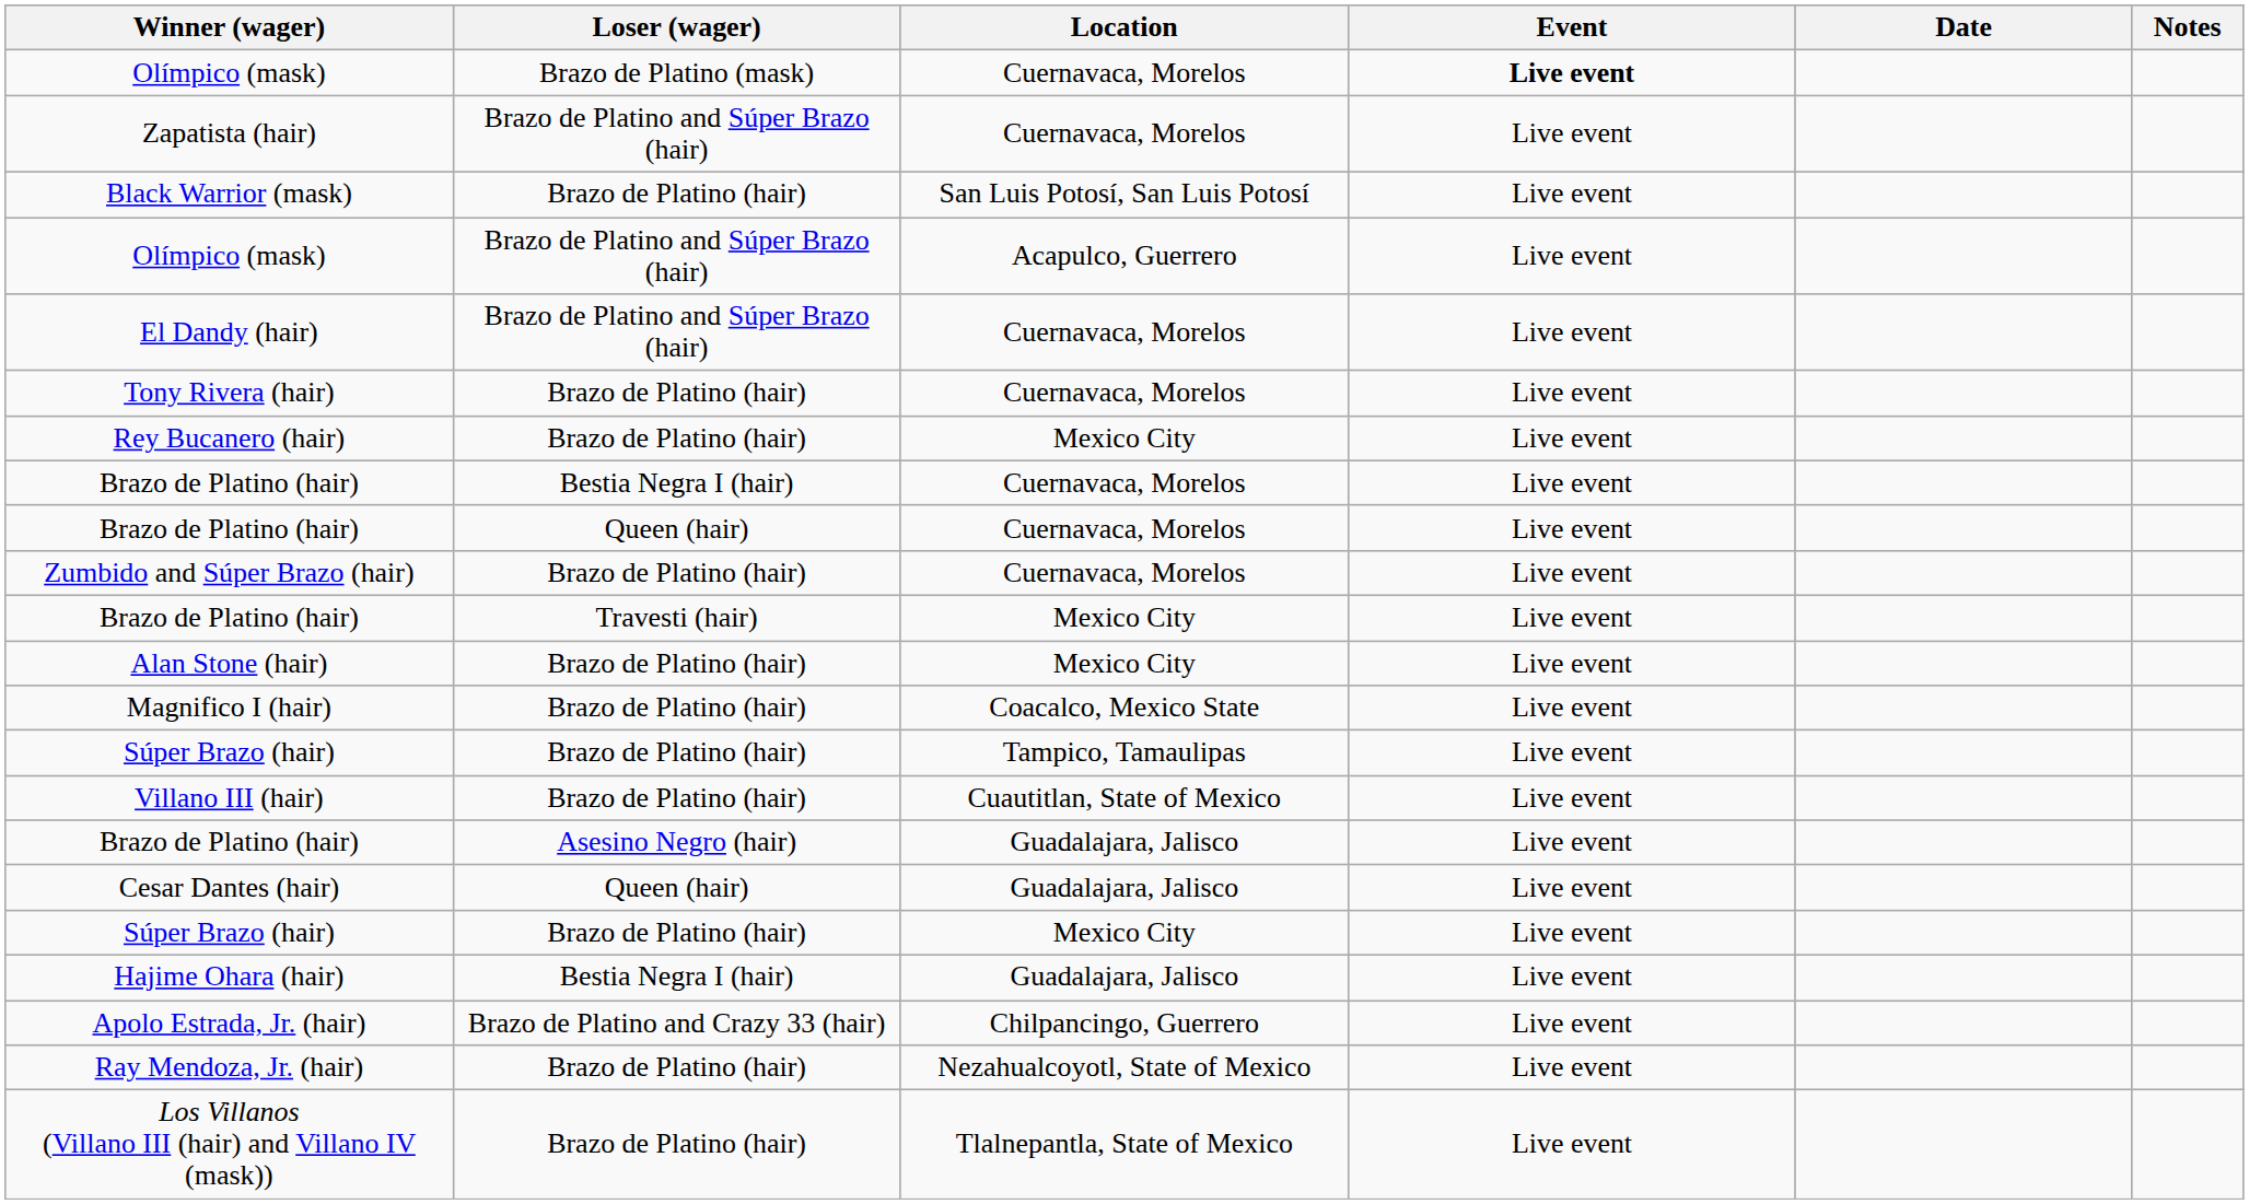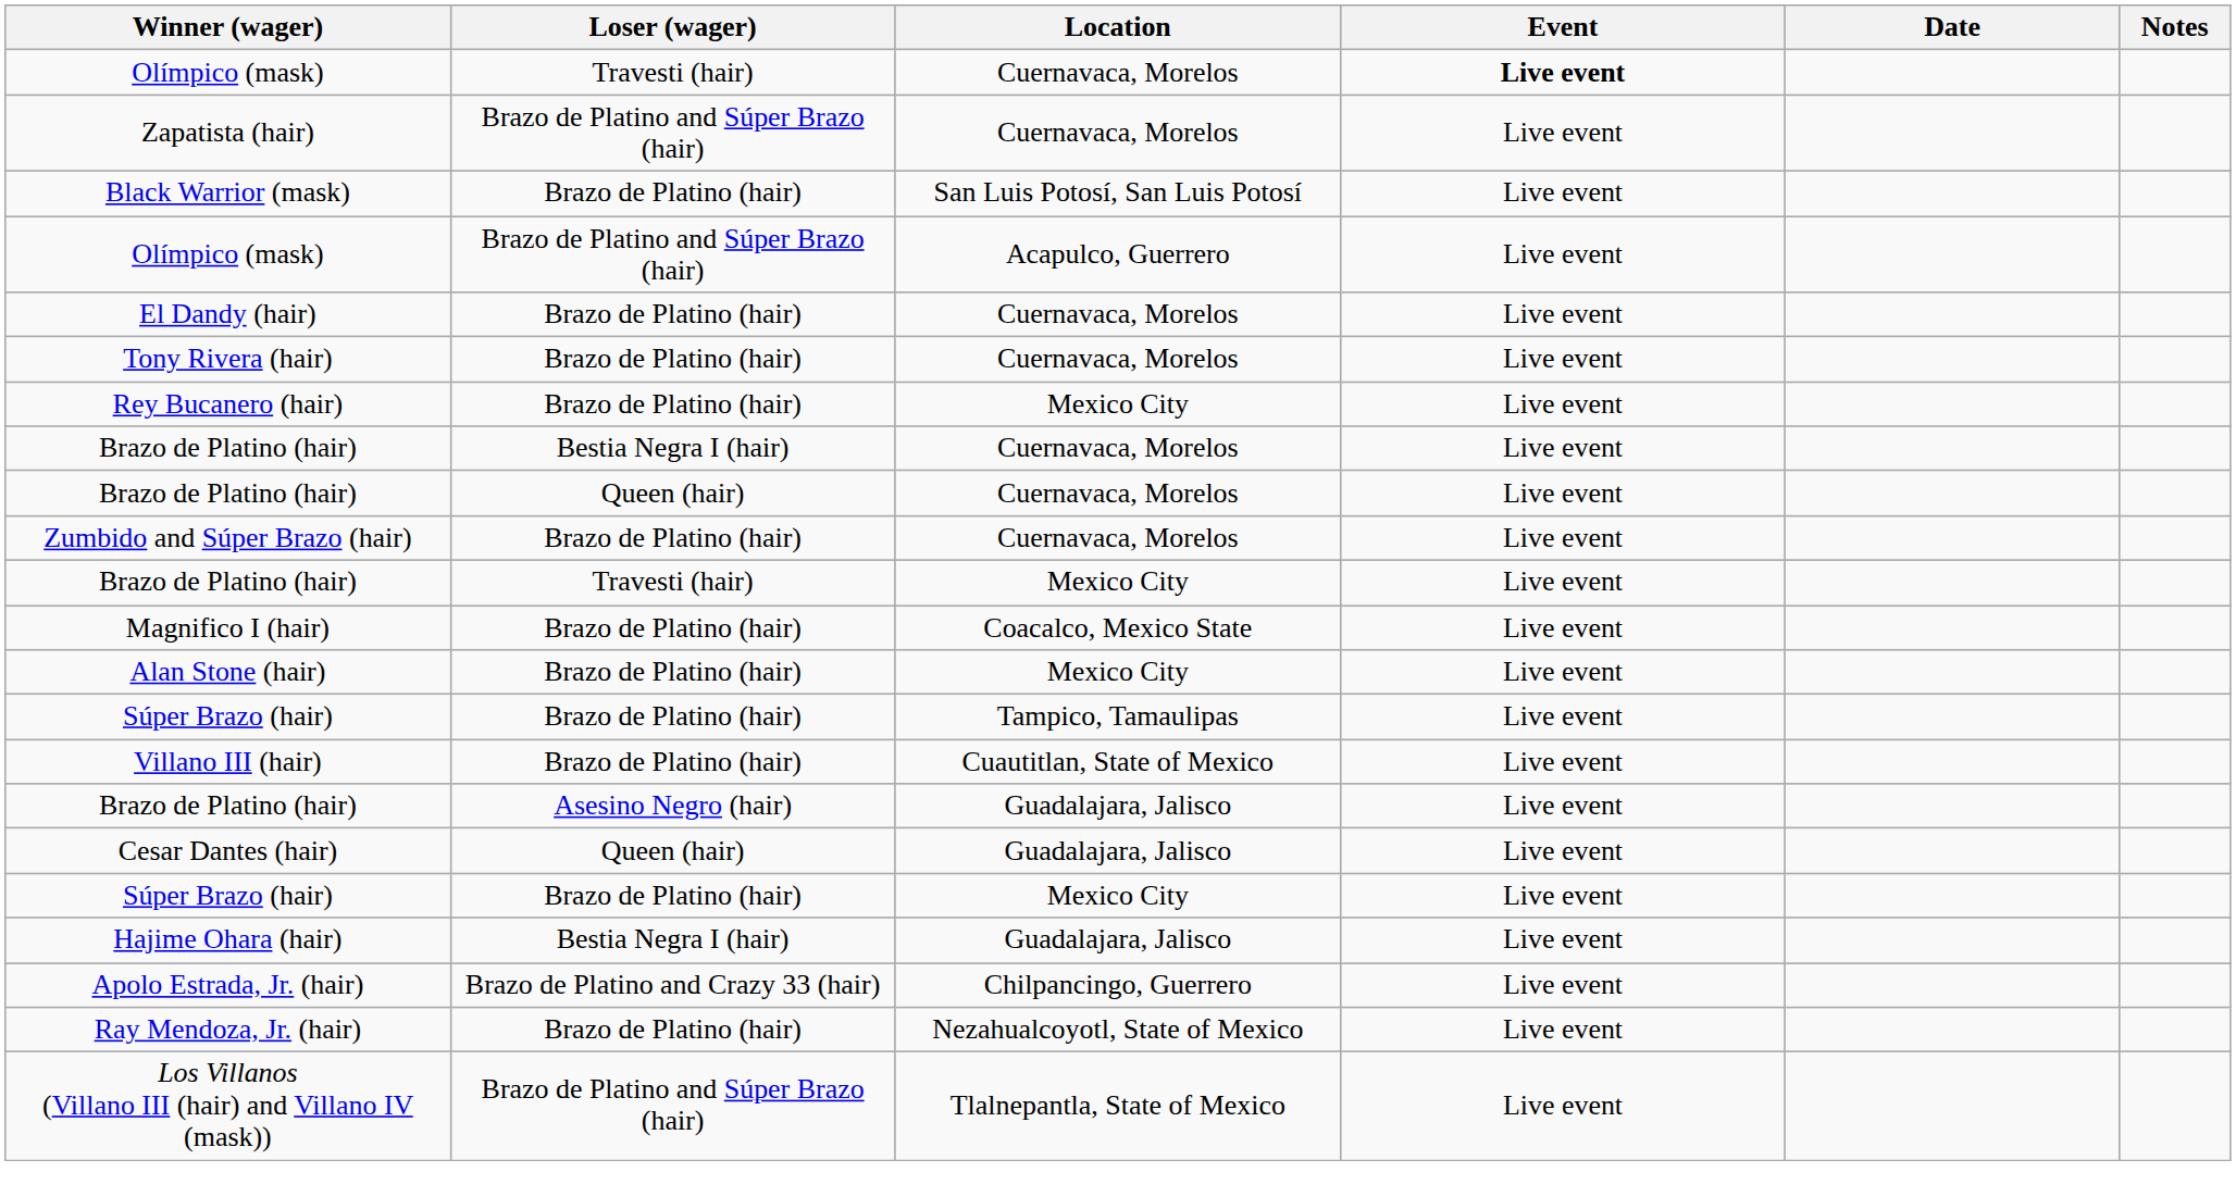 <table class="wikitable sortable" width=100%  style="text-align: center">
 <tr>
 <th width=20% scope="col">Winner (wager)</th>
 <th width=20% scope="col">Loser (wager)</th>
 <th width=20% scope="col">Location</th>
 <th width=20% scope="col">Event</th>
 <th width=15% scope="col">Date</th>
 <th class="unsortable" width=5% scope="col">Notes</th>
 </tr>
 <tr>
 <td><a href='#'>Olímpico</a> (mask)</td>
-<td>Brazo de Platino (mask)</td>
+<td>Travesti (hair)</td>
 <td>Cuernavaca, Morelos</td>
 <td><strong>Live event</strong></td>
 <td></td>
 <td></td>
 </tr>
 <tr>
 <td>Zapatista (hair)</td>
 <td>Brazo de Platino and <a href='#'>Súper Brazo</a> (hair)</td>
 <td>Cuernavaca, Morelos</td>
 <td>Live event</td>
 <td></td>
 <td></td>
 </tr>
 <tr>
 <td><a href='#'>Black Warrior</a> (mask)</td>
 <td>Brazo de Platino (hair)</td>
 <td>San Luis Potosí, San Luis Potosí</td>
 <td>Live event</td>
 <td></td>
 <td></td>
 </tr>
 <tr>
 <td><a href='#'>Olímpico</a> (mask)</td>
 <td>Brazo de Platino and <a href='#'>Súper Brazo</a> (hair)</td>
 <td>Acapulco, Guerrero</td>
 <td>Live event</td>
 <td></td>
 <td></td>
 </tr>
 <tr>
 <td><a href='#'>El Dandy</a> (hair)</td>
-<td>Brazo de Platino and <a href='#'>Súper Brazo</a> (hair)</td>
+<td>Brazo de Platino (hair)</td>
 <td>Cuernavaca, Morelos</td>
 <td>Live event</td>
 <td></td>
 <td></td>
 </tr>
 <tr>
 <td><a href='#'>Tony Rivera</a> (hair)</td>
 <td>Brazo de Platino (hair)</td>
 <td>Cuernavaca, Morelos</td>
 <td>Live event</td>
 <td></td>
 <td></td>
 </tr>
 <tr>
 <td><a href='#'>Rey Bucanero</a> (hair)</td>
 <td>Brazo de Platino (hair)</td>
 <td>Mexico City</td>
 <td>Live event</td>
 <td></td>
 <td></td>
 </tr>
 <tr>
 <td>Brazo de Platino (hair)</td>
 <td>Bestia Negra I (hair)</td>
 <td>Cuernavaca, Morelos</td>
 <td>Live event</td>
 <td></td>
 <td></td>
 </tr>
 <tr>
 <td>Brazo de Platino (hair)</td>
 <td>Queen (hair)</td>
 <td>Cuernavaca, Morelos</td>
 <td>Live event</td>
 <td></td>
 <td></td>
 </tr>
 <tr>
 <td><a href='#'>Zumbido</a> and <a href='#'>Súper Brazo</a> (hair)</td>
 <td>Brazo de Platino (hair)</td>
 <td>Cuernavaca, Morelos</td>
 <td>Live event</td>
 <td></td>
 <td></td>
 </tr>
 <tr>
 <td>Brazo de Platino (hair)</td>
 <td>Travesti (hair)</td>
 <td>Mexico City</td>
 <td>Live event</td>
 <td></td>
 <td></td>
 </tr>
 <tr>
-<td><a href='#'>Alan Stone</a> (hair)</td>
+<td>Magnifico I (hair)</td>
 <td>Brazo de Platino (hair)</td>
-<td>Mexico City</td>
+<td>Coacalco, Mexico State</td>
 <td>Live event</td>
 <td></td>
 <td></td>
 </tr>
 <tr>
-<td>Magnifico I (hair)</td>
+<td><a href='#'>Alan Stone</a> (hair)</td>
 <td>Brazo de Platino (hair)</td>
-<td>Coacalco, Mexico State</td>
+<td>Mexico City</td>
 <td>Live event</td>
 <td></td>
 <td></td>
 </tr>
 <tr>
 <td><a href='#'>Súper Brazo</a> (hair)</td>
 <td>Brazo de Platino (hair)</td>
 <td>Tampico, Tamaulipas</td>
 <td>Live event</td>
 <td></td>
 <td></td>
 </tr>
 <tr>
 <td><a href='#'>Villano III</a> (hair)</td>
 <td>Brazo de Platino (hair)</td>
 <td>Cuautitlan, State of Mexico</td>
 <td>Live event</td>
 <td></td>
 <td></td>
 </tr>
 <tr>
 <td>Brazo de Platino (hair)</td>
 <td><a href='#'>Asesino Negro</a> (hair)</td>
 <td>Guadalajara, Jalisco</td>
 <td>Live event</td>
 <td></td>
 <td></td>
 </tr>
 <tr>
 <td>Cesar Dantes (hair)</td>
 <td>Queen (hair)</td>
 <td>Guadalajara, Jalisco</td>
 <td>Live event</td>
 <td></td>
 <td></td>
 </tr>
 <tr>
 <td><a href='#'>Súper Brazo</a> (hair)</td>
 <td>Brazo de Platino (hair)</td>
 <td>Mexico City</td>
 <td>Live event</td>
 <td></td>
 <td></td>
 </tr>
 <tr>
 <td><a href='#'>Hajime Ohara</a> (hair)</td>
 <td>Bestia Negra I (hair)</td>
 <td>Guadalajara, Jalisco</td>
 <td>Live event</td>
 <td></td>
 <td></td>
 </tr>
 <tr>
 <td><a href='#'>Apolo Estrada, Jr.</a> (hair)</td>
 <td>Brazo de Platino and Crazy 33 (hair)</td>
 <td>Chilpancingo, Guerrero</td>
 <td>Live event</td>
 <td></td>
 <td></td>
 </tr>
 <tr>
 <td><a href='#'>Ray Mendoza, Jr.</a> (hair)</td>
 <td>Brazo de Platino (hair)</td>
 <td>Nezahualcoyotl, State of Mexico</td>
 <td>Live event</td>
 <td></td>
 <td></td>
 </tr>
 <tr>
 <td><em>Los Villanos</em><br>(<a href='#'>Villano III</a> (hair) and <a href='#'>Villano IV</a> (mask))</td>
-<td>Brazo de Platino (hair)</td>
+<td>Brazo de Platino and <a href='#'>Súper Brazo</a> (hair)</td>
 <td>Tlalnepantla, State of Mexico</td>
 <td>Live event</td>
 <td></td>
 <td></td>
 </tr>
 </table>
